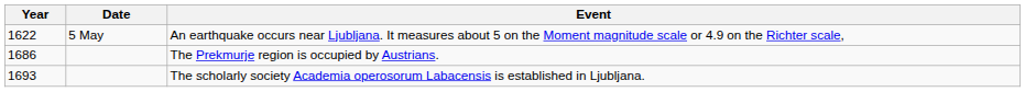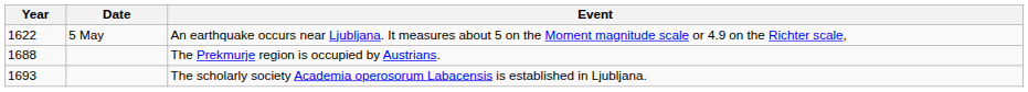 <table class="wikitable" width="100%">
 <tr>
 <th style="width:6%">Year</th>
 <th style="width:10%">Date</th>
 <th>Event</th>
 </tr>
 <tr>
 <td>1622</td>
 <td>5 May</td>
 <td>An earthquake occurs near <a href='#'>Ljubljana</a>. It measures about 5 on the <a href='#'>Moment magnitude scale</a> or 4.9 on the <a href='#'>Richter scale</a>,</td>
 </tr>
 <tr>
-<td>1686</td>
+<td>1688</td>
 <td></td>
 <td>The <a href='#'>Prekmurje</a> region is occupied by <a href='#'>Austrians</a>.</td>
 </tr>
 <tr>
 <td>1693</td>
 <td></td>
 <td>The scholarly society <a href='#'>Academia operosorum Labacensis</a> is established in Ljubljana.</td>
 </tr>
 </table>
